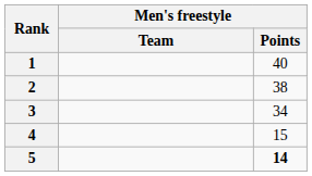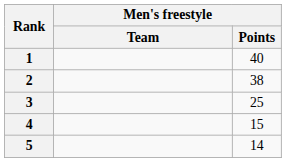 <table class="wikitable" style="text-align:center;">
 <tr>
 <th width=50 rowspan="2">Rank</th>
 <th colspan="2">Men's freestyle</th>
 </tr>
 <tr>
 <th width=200>Team</th>
 <th width=50>Points</th>
 </tr>
 <tr>
 <th>1</th>
 <td align=left></td>
 <td>40</td>
 </tr>
 <tr>
 <th>2</th>
 <td align=left></td>
 <td>38</td>
 </tr>
 <tr>
 <th>3</th>
 <td align=left></td>
-<td>34</td>
+<td>25</td>
 </tr>
 <tr>
 <th>4</th>
 <td align=left></td>
 <td>15</td>
 </tr>
 <tr>
 <th>5</th>
 <td align=left></td>
-<td><strong>14</strong></td>
+<td>14</td>
 </tr>
 </table>
